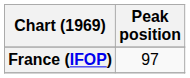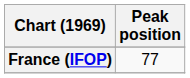 <table class="wikitable plainrowheaders sortable">
 <tr>
 <th scope="col">Chart (1969)</th>
 <th scope="col">Peak<br>position</th>
 </tr>
 <tr>
 </tr>
 <tr>
 </tr>
 <tr>
 <th scope="row">France (<a href='#'>IFOP</a>)</th>
-<td align=center>97</td>
+<td align=center>77</td>
 </tr>
 <tr>
 </tr>
 <tr>
 </tr>
 <tr>
 </tr>
 <tr>
 </tr>
 </table>
